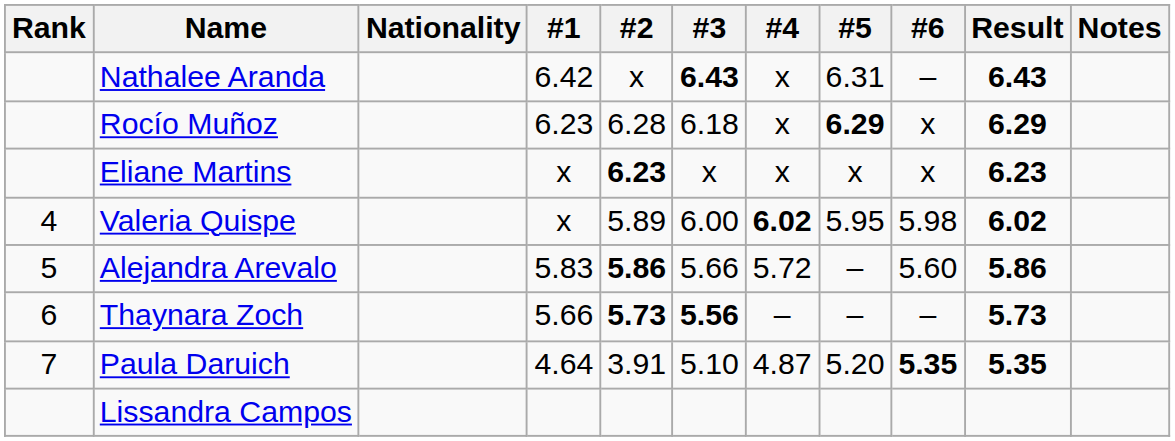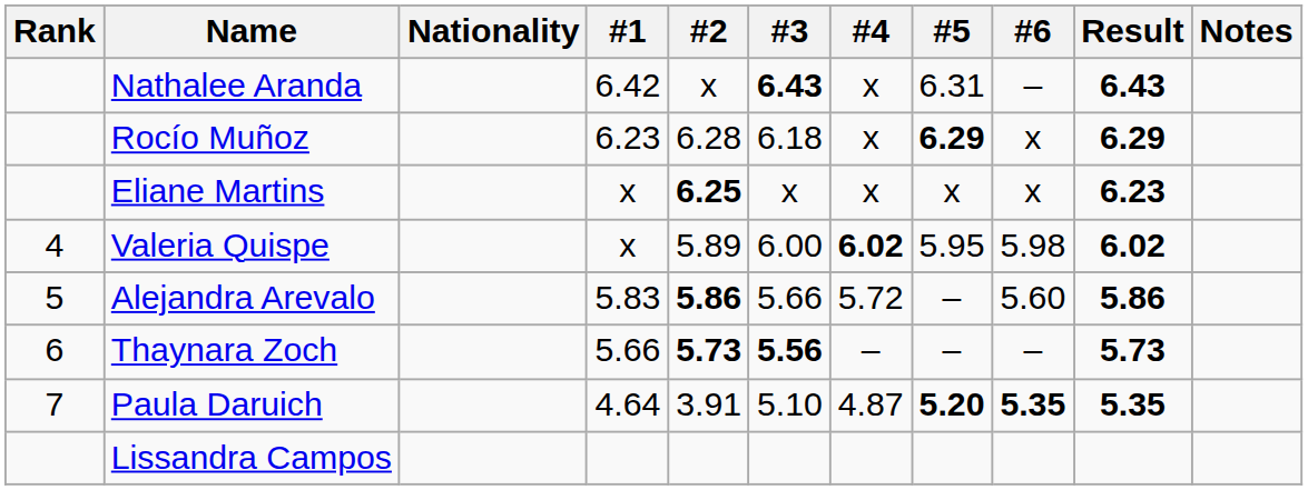 <table class="wikitable sortable" style="text-align:center">
 <tr>
 <th>Rank</th>
 <th>Name</th>
 <th>Nationality</th>
 <th>#1</th>
 <th>#2</th>
 <th>#3</th>
 <th>#4</th>
 <th>#5</th>
 <th>#6</th>
 <th>Result</th>
 <th>Notes</th>
 </tr>
 <tr>
 <td></td>
 <td align=left><a href='#'>Nathalee Aranda</a></td>
 <td align=left></td>
 <td>6.42</td>
 <td>x</td>
 <td><strong>6.43</strong></td>
 <td>x</td>
 <td>6.31</td>
 <td>–</td>
 <td><strong>6.43</strong></td>
 <td></td>
 </tr>
 <tr>
 <td></td>
 <td align=left><a href='#'>Rocío Muñoz</a></td>
 <td align=left></td>
 <td>6.23</td>
 <td>6.28</td>
 <td>6.18</td>
 <td>x</td>
 <td><strong>6.29</strong></td>
 <td>x</td>
 <td><strong>6.29</strong></td>
 <td></td>
 </tr>
 <tr>
 <td></td>
 <td align=left><a href='#'>Eliane Martins</a></td>
 <td align=left></td>
 <td>x</td>
-<td><strong>6.23</strong></td>
+<td><strong>6.25</strong></td>
 <td>x</td>
 <td>x</td>
 <td>x</td>
 <td>x</td>
 <td><strong>6.23</strong></td>
 <td></td>
 </tr>
 <tr>
 <td>4</td>
 <td align=left><a href='#'>Valeria Quispe</a></td>
 <td align=left></td>
 <td>x</td>
 <td>5.89</td>
 <td>6.00</td>
 <td><strong>6.02</strong></td>
 <td>5.95</td>
 <td>5.98</td>
 <td><strong>6.02</strong></td>
 <td></td>
 </tr>
 <tr>
 <td>5</td>
 <td align=left><a href='#'>Alejandra Arevalo</a></td>
 <td align=left></td>
 <td>5.83</td>
 <td><strong>5.86</strong></td>
 <td>5.66</td>
 <td>5.72</td>
 <td>–</td>
 <td>5.60</td>
 <td><strong>5.86</strong></td>
 <td></td>
 </tr>
 <tr>
 <td>6</td>
 <td align=left><a href='#'>Thaynara Zoch</a></td>
 <td align=left></td>
 <td>5.66</td>
 <td><strong>5.73</strong></td>
 <td><strong>5.56</strong></td>
 <td>–</td>
 <td>–</td>
 <td>–</td>
 <td><strong>5.73</strong></td>
 <td></td>
 </tr>
 <tr>
 <td>7</td>
 <td align=left><a href='#'>Paula Daruich</a></td>
 <td align=left></td>
 <td>4.64</td>
 <td>3.91</td>
 <td>5.10</td>
 <td>4.87</td>
-<td>5.20</td>
+<td><strong>5.20</strong></td>
 <td><strong>5.35</strong></td>
 <td><strong>5.35</strong></td>
 <td></td>
 </tr>
 <tr>
 <td></td>
 <td align=left><a href='#'>Lissandra Campos</a></td>
 <td align=left></td>
 <td></td>
 <td></td>
 <td></td>
 <td></td>
 <td></td>
 <td></td>
 <td><strong></strong></td>
 <td></td>
 </tr>
 </table>
